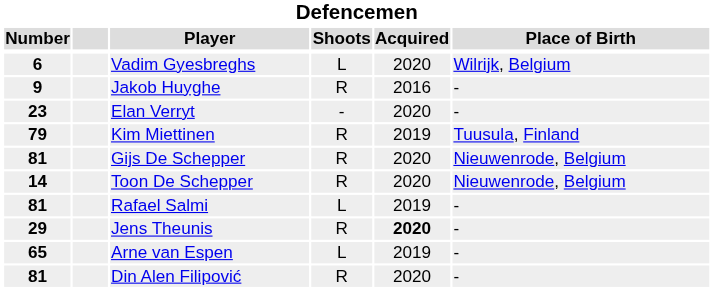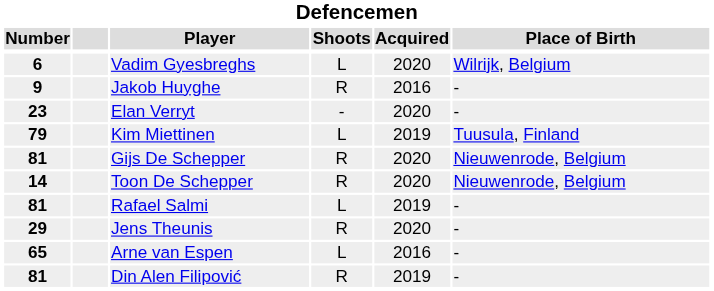 <table width=75%>
 <tr>
 <th colspan=7><big>Defencemen</big></th>
 </tr>
 <tr bgcolor="#dddddd">
 <th width=5%>Number</th>
 <th width=5%></th>
 <th !width=15%>Player</th>
 <th width=8%>Shoots</th>
 <th width=9%>Acquired</th>
 <th width=37%>Place of Birth</th>
 </tr>
 <tr>
 </tr>
 <tr bgcolor="#eeeeee">
 <td align=center><strong>6</strong></td>
 <td align=center></td>
 <td><a href='#'>Vadim Gyesbreghs</a></td>
 <td align=center>L</td>
 <td align=center>2020</td>
 <td><a href='#'>Wilrijk</a>, <a href='#'>Belgium</a></td>
 </tr>
 <tr bgcolor="#eeeeee">
 <td align=center><strong>9</strong></td>
 <td align=center></td>
 <td><a href='#'>Jakob Huyghe</a></td>
 <td align=center>R</td>
 <td align=center>2016</td>
 <td>-</td>
 </tr>
 <tr bgcolor="#eeeeee">
 <td align=center><strong>23</strong></td>
 <td align=center></td>
 <td><a href='#'>Elan Verryt</a></td>
 <td align=center>-</td>
 <td align=center>2020</td>
 <td>-</td>
 </tr>
 <tr bgcolor="#eeeeee">
 <td align=center><strong>79</strong></td>
 <td align=center></td>
 <td><a href='#'>Kim Miettinen</a></td>
-<td align=center>R</td>
+<td align=center>L</td>
 <td align=center>2019</td>
 <td><a href='#'>Tuusula</a>, <a href='#'>Finland</a></td>
 </tr>
 <tr bgcolor="#eeeeee">
 <td align=center><strong>81</strong></td>
 <td align=center></td>
 <td><a href='#'>Gijs De Schepper</a></td>
 <td align=center>R</td>
 <td align=center>2020</td>
 <td><a href='#'>Nieuwenrode</a>, <a href='#'>Belgium</a></td>
 </tr>
 <tr bgcolor="#eeeeee">
 <td align=center><strong>14</strong></td>
 <td align=center></td>
 <td><a href='#'>Toon De Schepper</a></td>
 <td align=center>R</td>
 <td align=center>2020</td>
 <td><a href='#'>Nieuwenrode</a>, <a href='#'>Belgium</a></td>
 </tr>
 <tr bgcolor="#eeeeee">
 <td align=center><strong>81</strong></td>
 <td align=center></td>
 <td><a href='#'>Rafael Salmi</a></td>
 <td align=center>L</td>
 <td align=center>2019</td>
 <td>-</td>
 </tr>
 <tr bgcolor="#eeeeee">
 <td align=center><strong>29</strong></td>
 <td align=center></td>
 <td><a href='#'>Jens Theunis</a></td>
 <td align=center>R</td>
-<td align=center><strong>2020</strong></td>
+<td align=center>2020</td>
 <td>-</td>
 </tr>
 <tr bgcolor="#eeeeee">
 <td align=center><strong>65</strong></td>
 <td align=center></td>
 <td><a href='#'>Arne van Espen</a></td>
 <td align=center>L</td>
-<td align=center>2019</td>
+<td align=center>2016</td>
 <td>-</td>
 </tr>
 <tr bgcolor="#eeeeee">
 <td align=center><strong>81</strong></td>
 <td align=center></td>
 <td><a href='#'>Din Alen Filipović</a></td>
 <td align=center>R</td>
-<td align=center>2020</td>
+<td align=center>2019</td>
 <td>-</td>
 </tr>
 </table>
